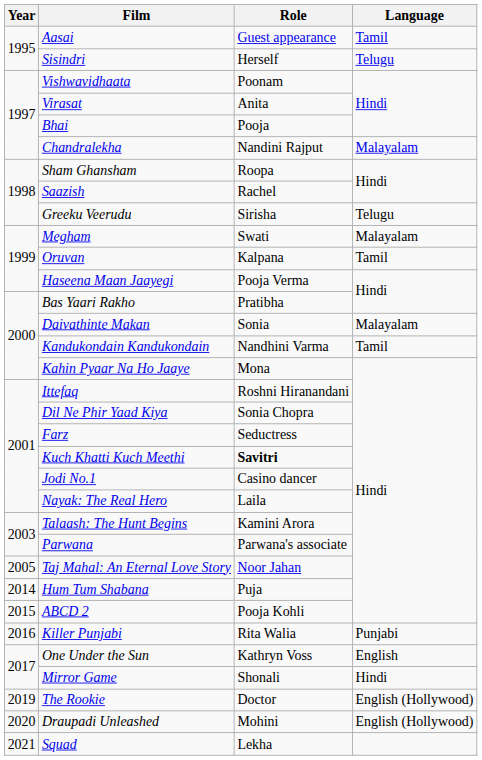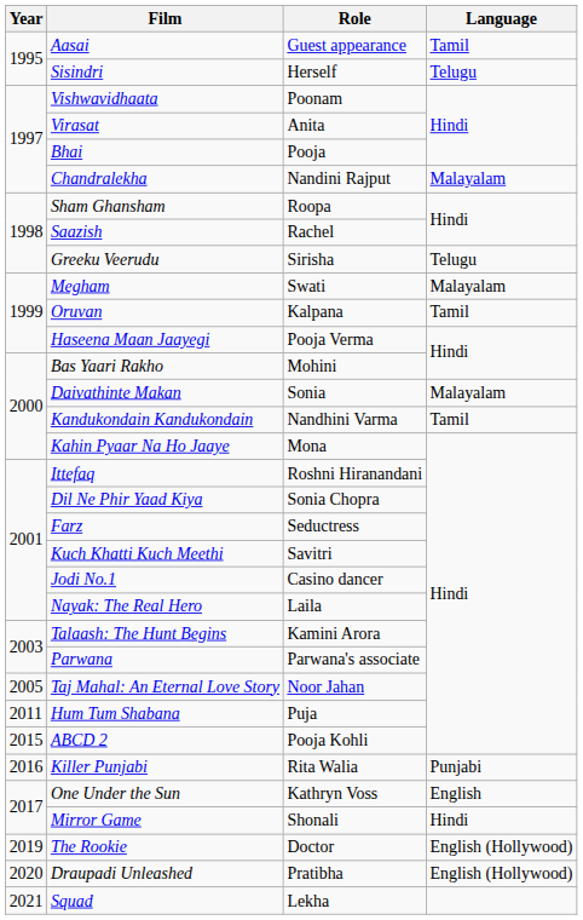 <table class="wikitable">
 <tr>
 <th>Year</th>
 <th>Film</th>
 <th>Role</th>
 <th>Language</th>
 </tr>
 <tr>
 <td rowspan="2">1995</td>
 <td><em><a href='#'>Aasai</a></em></td>
 <td><a href='#'>Guest appearance</a></td>
 <td><a href='#'>Tamil</a></td>
 </tr>
 <tr>
 <td><em><a href='#'>Sisindri</a></em></td>
 <td>Herself</td>
 <td><a href='#'>Telugu</a></td>
 </tr>
 <tr>
 <td rowspan="4">1997</td>
 <td><em><a href='#'>Vishwavidhaata</a></em></td>
 <td>Poonam</td>
 <td rowspan="3"><a href='#'>Hindi</a></td>
 </tr>
 <tr>
 <td><em><a href='#'>Virasat</a></em></td>
 <td>Anita</td>
 </tr>
 <tr>
 <td><em><a href='#'>Bhai</a></em></td>
 <td>Pooja</td>
 </tr>
 <tr>
 <td><em><a href='#'>Chandralekha</a></em></td>
 <td>Nandini Rajput</td>
 <td><a href='#'>Malayalam</a></td>
 </tr>
 <tr>
 <td rowspan="3">1998</td>
 <td><em>Sham Ghansham</em></td>
 <td>Roopa</td>
 <td rowspan="2">Hindi</td>
 </tr>
 <tr>
 <td><em><a href='#'>Saazish</a></em></td>
 <td>Rachel</td>
 </tr>
 <tr>
 <td><em>Greeku Veerudu</em></td>
 <td>Sirisha</td>
 <td>Telugu</td>
 </tr>
 <tr>
 <td rowspan="3">1999</td>
 <td><em><a href='#'>Megham</a></em></td>
 <td>Swati</td>
 <td>Malayalam</td>
 </tr>
 <tr>
 <td><em><a href='#'>Oruvan</a></em></td>
 <td>Kalpana</td>
 <td>Tamil</td>
 </tr>
 <tr>
 <td><em><a href='#'>Haseena Maan Jaayegi</a></em></td>
 <td>Pooja Verma</td>
 <td rowspan="2">Hindi</td>
 </tr>
 <tr>
 <td rowspan="4">2000</td>
 <td><em>Bas Yaari Rakho</em></td>
-<td>Pratibha</td>
+<td>Mohini</td>
 </tr>
 <tr>
 <td><em><a href='#'>Daivathinte Makan</a></em></td>
 <td>Sonia</td>
 <td>Malayalam</td>
 </tr>
 <tr>
 <td><em><a href='#'>Kandukondain Kandukondain</a></em></td>
 <td>Nandhini Varma</td>
 <td>Tamil</td>
 </tr>
 <tr>
 <td><em><a href='#'>Kahin Pyaar Na Ho Jaaye</a></em></td>
 <td>Mona</td>
 <td rowspan="12">Hindi</td>
 </tr>
 <tr>
 <td rowspan="6">2001</td>
 <td><em><a href='#'>Ittefaq</a></em></td>
 <td>Roshni Hiranandani</td>
 </tr>
 <tr>
 <td><em><a href='#'>Dil Ne Phir Yaad Kiya</a></em></td>
 <td>Sonia Chopra</td>
 </tr>
 <tr>
 <td><em><a href='#'>Farz</a></em></td>
 <td>Seductress</td>
 </tr>
 <tr>
 <td><em><a href='#'>Kuch Khatti Kuch Meethi</a></em></td>
-<td><strong>Savitri</strong></td>
+<td>Savitri</td>
 </tr>
 <tr>
 <td><em><a href='#'>Jodi No.1</a></em></td>
 <td>Casino dancer</td>
 </tr>
 <tr>
 <td><em><a href='#'>Nayak: The Real Hero</a></em></td>
 <td>Laila</td>
 </tr>
 <tr>
 <td rowspan="2">2003</td>
 <td><em><a href='#'>Talaash: The Hunt Begins</a></em></td>
 <td>Kamini Arora</td>
 </tr>
 <tr>
 <td><em><a href='#'>Parwana</a></em></td>
 <td>Parwana's associate</td>
 </tr>
 <tr>
 <td>2005</td>
 <td><em><a href='#'>Taj Mahal: An Eternal Love Story</a></em></td>
 <td><a href='#'>Noor Jahan</a></td>
 </tr>
 <tr>
-<td>2014</td>
+<td>2011</td>
 <td><em><a href='#'>Hum Tum Shabana</a></em></td>
 <td>Puja</td>
 </tr>
 <tr>
 <td>2015</td>
 <td><em><a href='#'>ABCD 2</a></em></td>
 <td>Pooja Kohli</td>
 </tr>
 <tr>
 <td>2016</td>
 <td><em><a href='#'>Killer Punjabi</a></em> </td>
 <td>Rita Walia</td>
 <td>Punjabi</td>
 </tr>
 <tr>
 <td rowspan="2">2017</td>
 <td><em>One Under the Sun</em></td>
 <td>Kathryn Voss</td>
 <td>English</td>
 </tr>
 <tr>
 <td><em><a href='#'>Mirror Game</a></em></td>
 <td>Shonali</td>
 <td>Hindi</td>
 </tr>
 <tr>
 <td>2019</td>
 <td><em><a href='#'>The Rookie</a></em></td>
 <td>Doctor</td>
 <td>English (Hollywood)</td>
 </tr>
 <tr>
 <td>2020</td>
 <td><em>Draupadi Unleashed</em></td>
-<td>Mohini</td>
+<td>Pratibha</td>
 <td>English (Hollywood)</td>
 </tr>
 <tr>
 <td>2021</td>
 <td><em><a href='#'>Squad</a></em></td>
 <td>Lekha</td>
 </tr>
 </table>
